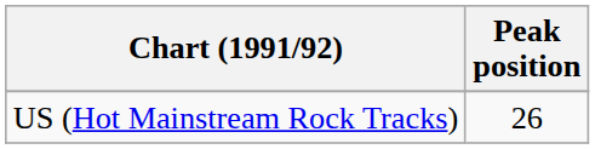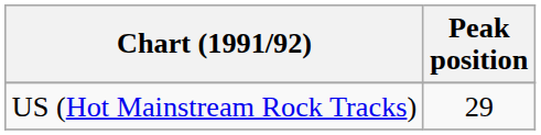 <table class="wikitable plainrowheaders sortable">
 <tr>
 <th>Chart (1991/92)</th>
 <th>Peak<br>position</th>
 </tr>
 <tr>
 </tr>
 <tr>
 </tr>
 <tr>
 <td align="left">US (<a href='#'>Hot Mainstream Rock Tracks</a>)</td>
-<td align="center">26</td>
+<td align="center">29</td>
 </tr>
 </table>
